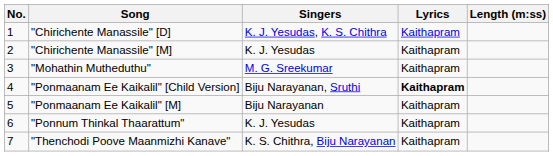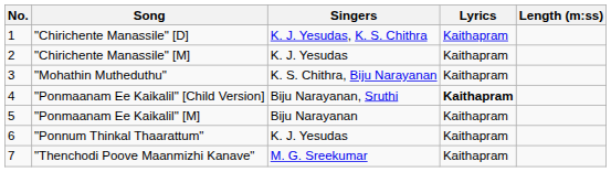 <table class="wikitable" style="font-size:95%;">
 <tr>
 <th>No.</th>
 <th>Song</th>
 <th>Singers</th>
 <th>Lyrics</th>
 <th>Length (m:ss)</th>
 </tr>
 <tr>
 <td>1</td>
 <td>"Chirichente Manassile" [D]</td>
 <td><a href='#'>K. J. Yesudas</a>, <a href='#'>K. S. Chithra</a></td>
 <td><a href='#'>Kaithapram</a></td>
 <td></td>
 </tr>
 <tr>
 <td>2</td>
 <td>"Chirichente Manassile" [M]</td>
 <td>K. J. Yesudas</td>
 <td>Kaithapram</td>
 <td></td>
 </tr>
 <tr>
 <td>3</td>
 <td>"Mohathin Mutheduthu"</td>
-<td><a href='#'>M. G. Sreekumar</a></td>
+<td>K. S. Chithra, <a href='#'>Biju Narayanan</a></td>
 <td>Kaithapram</td>
 <td></td>
 </tr>
 <tr>
 <td>4</td>
 <td>"Ponmaanam Ee Kaikalil" [Child Version]</td>
 <td>Biju Narayanan, <a href='#'>Sruthi</a></td>
 <td><strong>Kaithapram</strong></td>
 <td></td>
 </tr>
 <tr>
 <td>5</td>
 <td>"Ponmaanam Ee Kaikalil" [M]</td>
 <td>Biju Narayanan</td>
 <td>Kaithapram</td>
 <td></td>
 </tr>
 <tr>
 <td>6</td>
 <td>"Ponnum Thinkal Thaarattum"</td>
 <td>K. J. Yesudas</td>
 <td>Kaithapram</td>
 <td></td>
 </tr>
 <tr>
 <td>7</td>
 <td>"Thenchodi Poove Maanmizhi Kanave"</td>
-<td>K. S. Chithra, <a href='#'>Biju Narayanan</a></td>
+<td><a href='#'>M. G. Sreekumar</a></td>
 <td>Kaithapram</td>
 <td></td>
 </tr>
 </table>
